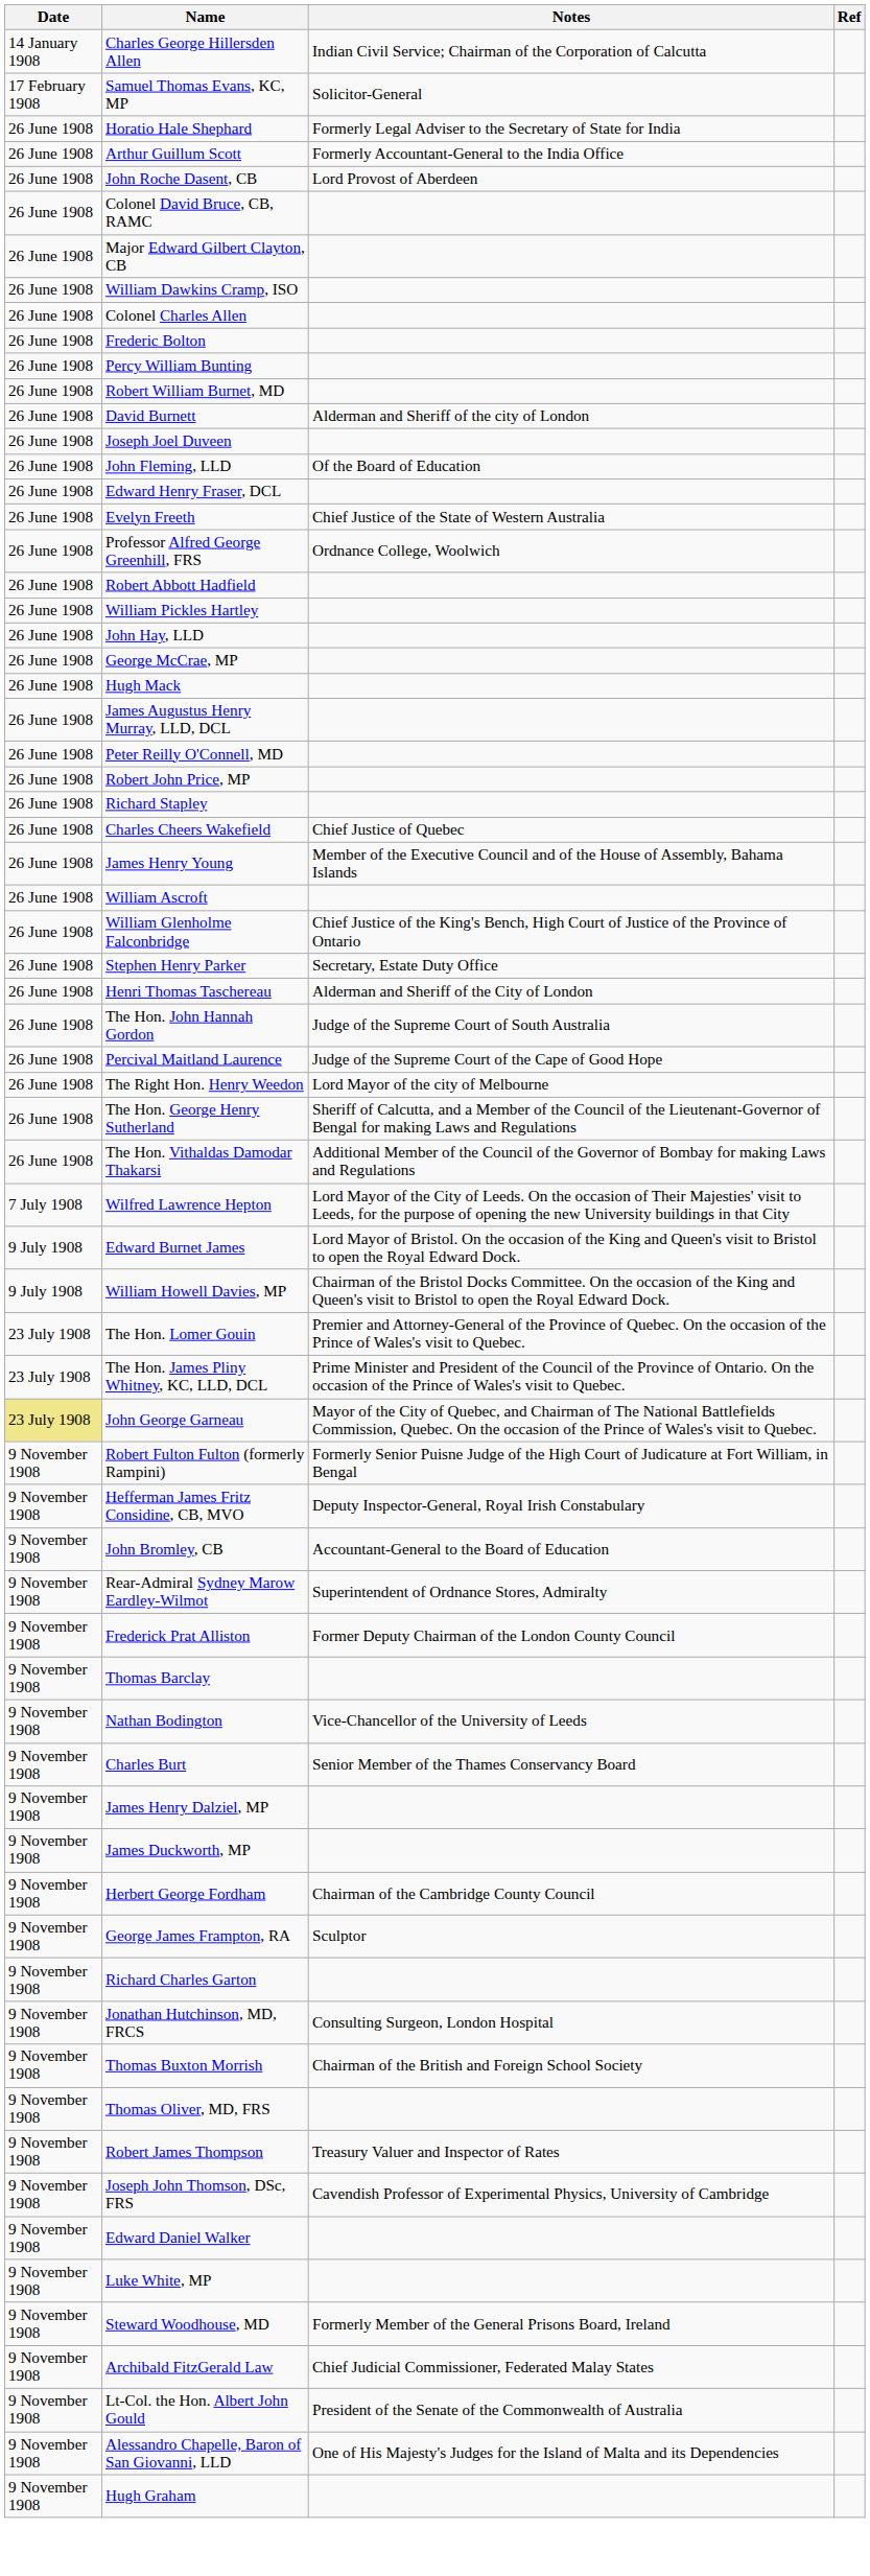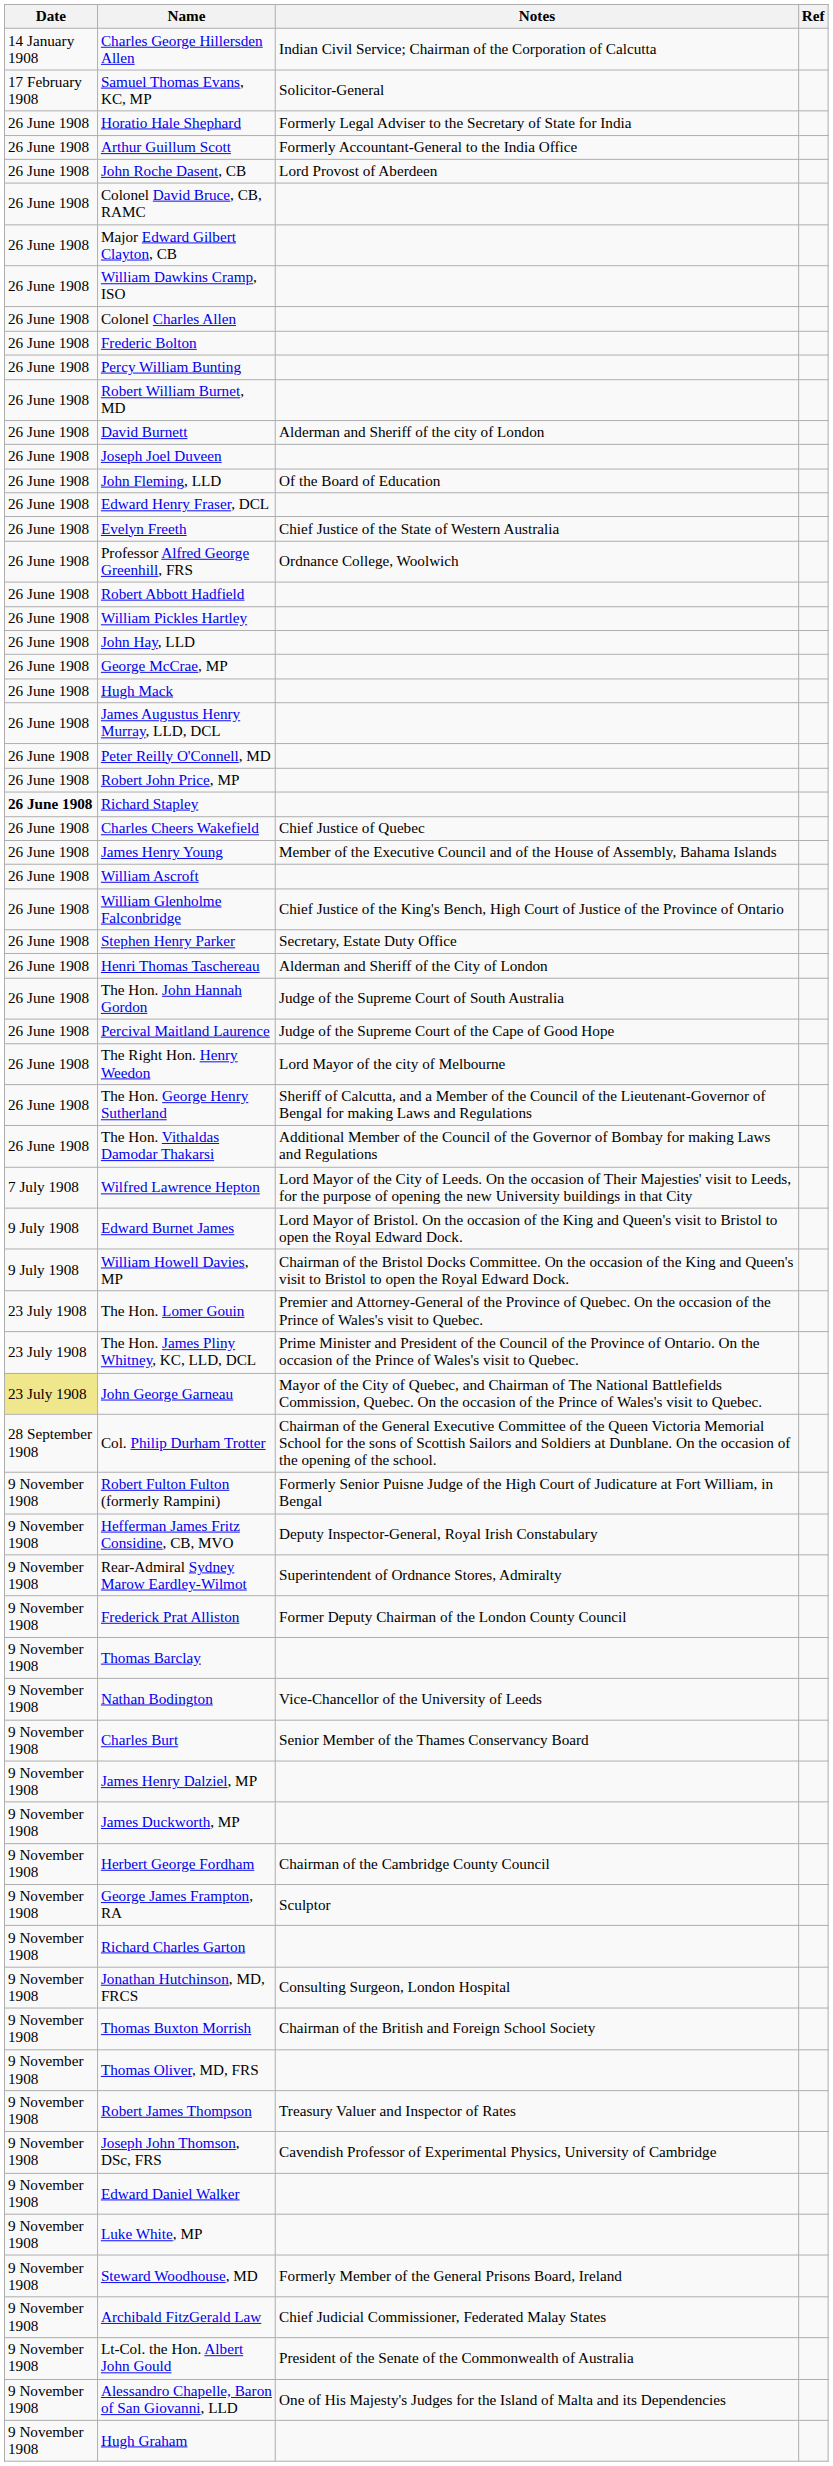 <table class="wikitable">
 <tr>
 <th>Date</th>
 <th>Name</th>
 <th>Notes</th>
 <th>Ref</th>
 </tr>
 <tr>
 <td>14 January 1908</td>
 <td><a href='#'>Charles George Hillersden Allen</a></td>
 <td>Indian Civil Service; Chairman of the Corporation of Calcutta</td>
 <td></td>
 </tr>
 <tr>
 <td>17 February 1908</td>
 <td><a href='#'>Samuel Thomas Evans</a>, KC, MP</td>
 <td>Solicitor-General</td>
 <td></td>
 </tr>
 <tr>
 <td>26 June 1908</td>
 <td><a href='#'>Horatio Hale Shephard</a></td>
 <td>Formerly Legal Adviser to the Secretary of State for India</td>
 <td></td>
 </tr>
 <tr>
 <td>26 June 1908</td>
 <td><a href='#'>Arthur Guillum Scott</a></td>
 <td>Formerly Accountant-General to the India Office</td>
 <td></td>
 </tr>
 <tr>
 <td>26 June 1908</td>
 <td><a href='#'>John Roche Dasent</a>, CB</td>
 <td>Lord Provost of Aberdeen</td>
 <td></td>
 </tr>
 <tr>
 <td>26 June 1908</td>
 <td>Colonel <a href='#'>David Bruce</a>, CB, RAMC</td>
 <td></td>
 <td></td>
 </tr>
 <tr>
 <td>26 June 1908</td>
 <td>Major <a href='#'>Edward Gilbert Clayton</a>, CB</td>
 <td></td>
 <td></td>
 </tr>
 <tr>
 <td>26 June 1908</td>
 <td><a href='#'>William Dawkins Cramp</a>, ISO</td>
 <td></td>
 <td></td>
 </tr>
 <tr>
 <td>26 June 1908</td>
 <td>Colonel <a href='#'>Charles Allen</a></td>
 <td></td>
 <td></td>
 </tr>
 <tr>
 <td>26 June 1908</td>
 <td><a href='#'>Frederic Bolton</a></td>
 <td></td>
 <td></td>
 </tr>
 <tr>
 <td>26 June 1908</td>
 <td><a href='#'>Percy William Bunting</a></td>
 <td></td>
 <td></td>
 </tr>
 <tr>
 <td>26 June 1908</td>
 <td><a href='#'>Robert William Burnet</a>, MD</td>
 <td></td>
 <td></td>
 </tr>
 <tr>
 <td>26 June 1908</td>
 <td><a href='#'>David Burnett</a></td>
 <td>Alderman and Sheriff of the city of London</td>
 <td></td>
 </tr>
 <tr>
 <td>26 June 1908</td>
 <td><a href='#'>Joseph Joel Duveen</a></td>
 <td></td>
 <td></td>
 </tr>
 <tr>
 <td>26 June 1908</td>
 <td><a href='#'>John Fleming</a>, LLD</td>
 <td>Of the Board of Education</td>
 <td></td>
 </tr>
 <tr>
 <td>26 June 1908</td>
 <td><a href='#'>Edward Henry Fraser</a>, DCL</td>
 <td></td>
 <td></td>
 </tr>
 <tr>
 <td>26 June 1908</td>
 <td><a href='#'>Evelyn Freeth</a></td>
 <td>Chief Justice of the State of Western Australia</td>
 <td></td>
 </tr>
 <tr>
 <td>26 June 1908</td>
 <td>Professor <a href='#'>Alfred George Greenhill</a>, FRS</td>
 <td>Ordnance College, Woolwich</td>
 <td></td>
 </tr>
 <tr>
 <td>26 June 1908</td>
 <td><a href='#'>Robert Abbott Hadfield</a></td>
 <td></td>
 <td></td>
 </tr>
 <tr>
 <td>26 June 1908</td>
 <td><a href='#'>William Pickles Hartley</a></td>
 <td></td>
 <td></td>
 </tr>
 <tr>
 <td>26 June 1908</td>
 <td><a href='#'>John Hay</a>, LLD</td>
 <td></td>
 <td></td>
 </tr>
 <tr>
 <td>26 June 1908</td>
 <td><a href='#'>George McCrae</a>, MP</td>
 <td></td>
 <td></td>
 </tr>
 <tr>
 <td>26 June 1908</td>
 <td><a href='#'>Hugh Mack</a></td>
 <td></td>
 <td></td>
 </tr>
 <tr>
 <td>26 June 1908</td>
 <td><a href='#'>James Augustus Henry Murray</a>, LLD, DCL</td>
 <td></td>
 <td></td>
 </tr>
 <tr>
 <td>26 June 1908</td>
 <td><a href='#'>Peter Reilly O'Connell</a>, MD</td>
 <td></td>
 <td></td>
 </tr>
 <tr>
 <td>26 June 1908</td>
 <td><a href='#'>Robert John Price</a>, MP</td>
 <td></td>
 <td></td>
 </tr>
 <tr>
-<td>26 June 1908</td>
+<td><strong>26 June 1908</strong></td>
 <td><a href='#'>Richard Stapley</a></td>
 <td></td>
 <td></td>
 </tr>
 <tr>
 <td>26 June 1908</td>
 <td><a href='#'>Charles Cheers Wakefield</a></td>
 <td>Chief Justice of Quebec</td>
 <td></td>
 </tr>
 <tr>
 <td>26 June 1908</td>
 <td><a href='#'>James Henry Young</a></td>
 <td>Member of the Executive Council and of the House of Assembly, Bahama Islands</td>
 <td></td>
 </tr>
 <tr>
 <td>26 June 1908</td>
 <td><a href='#'>William Ascroft</a></td>
 <td></td>
 <td></td>
 </tr>
 <tr>
 <td>26 June 1908</td>
 <td><a href='#'>William Glenholme Falconbridge</a></td>
 <td>Chief Justice of the King's Bench, High Court of Justice of the Province of Ontario</td>
 <td></td>
 </tr>
 <tr>
 <td>26 June 1908</td>
 <td><a href='#'>Stephen Henry Parker</a></td>
 <td>Secretary, Estate Duty Office</td>
 <td></td>
 </tr>
 <tr>
 <td>26 June 1908</td>
 <td><a href='#'>Henri Thomas Taschereau</a></td>
 <td>Alderman and Sheriff of the City of London</td>
 <td></td>
 </tr>
 <tr>
 <td>26 June 1908</td>
 <td>The Hon. <a href='#'>John Hannah Gordon</a></td>
 <td>Judge of the Supreme Court of South Australia</td>
 <td></td>
 </tr>
 <tr>
 <td>26 June 1908</td>
 <td><a href='#'>Percival Maitland Laurence</a></td>
 <td>Judge of the Supreme Court of the Cape of Good Hope</td>
 <td></td>
 </tr>
 <tr>
 <td>26 June 1908</td>
 <td>The Right Hon. <a href='#'>Henry Weedon</a></td>
 <td>Lord Mayor of the city of Melbourne</td>
 <td></td>
 </tr>
 <tr>
 <td>26 June 1908</td>
 <td>The Hon. <a href='#'>George Henry Sutherland</a></td>
 <td>Sheriff of Calcutta, and a Member of the Council of the Lieutenant-Governor of Bengal for making Laws and Regulations</td>
 <td></td>
 </tr>
 <tr>
 <td>26 June 1908</td>
 <td>The Hon. <a href='#'>Vithaldas Damodar Thakarsi</a></td>
 <td>Additional Member of the Council of the Governor of Bombay for making Laws and Regulations</td>
 <td></td>
 </tr>
 <tr>
 <td>7 July 1908</td>
 <td><a href='#'>Wilfred Lawrence Hepton</a></td>
 <td>Lord Mayor of the City of Leeds. On the occasion of Their Majesties' visit to Leeds, for the purpose of opening the new University buildings in that City</td>
 <td></td>
 </tr>
 <tr>
 <td>9 July 1908</td>
 <td><a href='#'>Edward Burnet James</a></td>
 <td>Lord Mayor of Bristol. On the occasion of the King and Queen's visit to Bristol to open the Royal Edward Dock.</td>
 <td></td>
 </tr>
 <tr>
 <td>9 July 1908</td>
 <td><a href='#'>William Howell Davies</a>, MP</td>
 <td>Chairman of the Bristol Docks Committee. On the occasion of the King and Queen's visit to Bristol to open the Royal Edward Dock.</td>
 <td></td>
 </tr>
 <tr>
 <td>23 July 1908</td>
 <td>The Hon. <a href='#'>Lomer Gouin</a></td>
 <td>Premier and Attorney-General of the Province of Quebec. On the occasion of the Prince of Wales's visit to Quebec.</td>
 <td></td>
 </tr>
 <tr>
 <td>23 July 1908</td>
 <td>The Hon. <a href='#'>James Pliny Whitney</a>, KC, LLD, DCL</td>
 <td>Prime Minister and President of the Council of the Province of Ontario. On the occasion of the Prince of Wales's visit to Quebec.</td>
 <td></td>
 </tr>
 <tr>
 <td style="background: khaki;">23 July 1908</td>
 <td><a href='#'>John George Garneau</a></td>
 <td>Mayor of the City of Quebec, and Chairman of The National Battlefields Commission, Quebec. On the occasion of the Prince of Wales's visit to Quebec.</td>
 <td></td>
 </tr>
 <tr>
+<td>28 September 1908</td>
+<td>Col. <a href='#'>Philip Durham Trotter</a></td>
+<td>Chairman of the General Executive Committee of the Queen Victoria Memorial School for the sons of Scottish Sailors and Soldiers at Dunblane. On the occasion of the opening of the school.</td>
+<td></td>
+</tr>
+<tr>
 <td>9 November 1908</td>
 <td><a href='#'>Robert Fulton Fulton</a> (formerly Rampini)</td>
 <td>Formerly Senior Puisne Judge of the High Court of Judicature at Fort William, in Bengal</td>
 <td></td>
 </tr>
 <tr>
 <td>9 November 1908</td>
 <td><a href='#'>Hefferman James Fritz Considine</a>, CB, MVO</td>
 <td>Deputy Inspector-General, Royal Irish Constabulary</td>
-<td></td>
-</tr>
-<tr>
-<td>9 November 1908</td>
-<td><a href='#'>John Bromley</a>, CB</td>
-<td>Accountant-General to the Board of Education</td>
 <td></td>
 </tr>
 <tr>
 <td>9 November 1908</td>
 <td>Rear-Admiral <a href='#'>Sydney Marow Eardley-Wilmot</a></td>
 <td>Superintendent of Ordnance Stores, Admiralty</td>
 <td></td>
 </tr>
 <tr>
 <td>9 November 1908</td>
 <td><a href='#'>Frederick Prat Alliston</a></td>
 <td>Former Deputy Chairman of the London County Council</td>
 <td></td>
 </tr>
 <tr>
 <td>9 November 1908</td>
 <td><a href='#'>Thomas Barclay</a></td>
 <td></td>
 <td></td>
 </tr>
 <tr>
 <td>9 November 1908</td>
 <td><a href='#'>Nathan Bodington</a></td>
 <td>Vice-Chancellor of the University of Leeds</td>
 <td></td>
 </tr>
 <tr>
 <td>9 November 1908</td>
 <td><a href='#'>Charles Burt</a></td>
 <td>Senior Member of the Thames Conservancy Board</td>
 <td></td>
 </tr>
 <tr>
 <td>9 November 1908</td>
 <td><a href='#'>James Henry Dalziel</a>, MP</td>
 <td></td>
 <td></td>
 </tr>
 <tr>
 <td>9 November 1908</td>
 <td><a href='#'>James Duckworth</a>, MP</td>
 <td></td>
 <td></td>
 </tr>
 <tr>
 <td>9 November 1908</td>
 <td><a href='#'>Herbert George Fordham</a></td>
 <td>Chairman of the Cambridge County Council</td>
 <td></td>
 </tr>
 <tr>
 <td>9 November 1908</td>
 <td><a href='#'>George James Frampton</a>, RA</td>
 <td>Sculptor</td>
 <td></td>
 </tr>
 <tr>
 <td>9 November 1908</td>
 <td><a href='#'>Richard Charles Garton</a></td>
 <td></td>
 <td></td>
 </tr>
 <tr>
 <td>9 November 1908</td>
 <td><a href='#'>Jonathan Hutchinson</a>, MD, FRCS</td>
 <td>Consulting Surgeon, London Hospital</td>
 <td></td>
 </tr>
 <tr>
 <td>9 November 1908</td>
 <td><a href='#'>Thomas Buxton Morrish</a></td>
 <td>Chairman of the British and Foreign School Society</td>
 <td></td>
 </tr>
 <tr>
 <td>9 November 1908</td>
 <td><a href='#'>Thomas Oliver</a>, MD, FRS</td>
 <td></td>
 <td></td>
 </tr>
 <tr>
 <td>9 November 1908</td>
 <td><a href='#'>Robert James Thompson</a></td>
 <td>Treasury Valuer and Inspector of Rates</td>
 <td></td>
 </tr>
 <tr>
 <td>9 November 1908</td>
 <td><a href='#'>Joseph John Thomson</a>, DSc, FRS</td>
 <td>Cavendish Professor of Experimental Physics, University of Cambridge</td>
 <td></td>
 </tr>
 <tr>
 <td>9 November 1908</td>
 <td><a href='#'>Edward Daniel Walker</a></td>
 <td></td>
 <td></td>
 </tr>
 <tr>
 <td>9 November 1908</td>
 <td><a href='#'>Luke White</a>, MP</td>
 <td></td>
 <td></td>
 </tr>
 <tr>
 <td>9 November 1908</td>
 <td><a href='#'>Steward Woodhouse</a>, MD</td>
 <td>Formerly Member of the General Prisons Board, Ireland</td>
 <td></td>
 </tr>
 <tr>
 <td>9 November 1908</td>
 <td><a href='#'>Archibald FitzGerald Law</a></td>
 <td>Chief Judicial Commissioner, Federated Malay States</td>
 <td></td>
 </tr>
 <tr>
 <td>9 November 1908</td>
 <td>Lt-Col. the Hon. <a href='#'>Albert John Gould</a></td>
 <td>President of the Senate of the Commonwealth of Australia</td>
 <td></td>
 </tr>
 <tr>
 <td>9 November 1908</td>
 <td><a href='#'>Alessandro Chapelle, Baron of San Giovanni</a>, LLD</td>
 <td>One of His Majesty's Judges for the Island of Malta and its Dependencies</td>
 <td></td>
 </tr>
 <tr>
 <td>9 November 1908</td>
 <td><a href='#'>Hugh Graham</a></td>
 <td></td>
 <td></td>
 </tr>
 </table>
